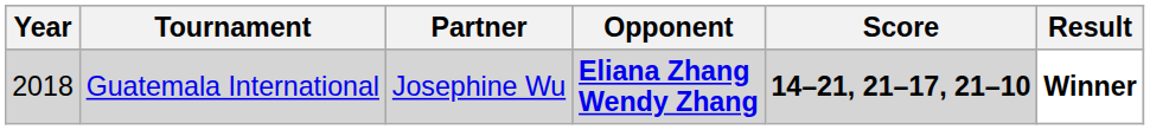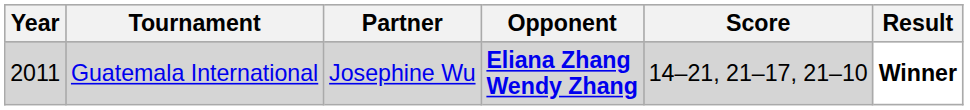 <table class="sortable wikitable" style="font-size: 90%;">
 <tr>
 <th>Year</th>
 <th>Tournament</th>
 <th>Partner</th>
 <th>Opponent</th>
 <th>Score</th>
 <th>Result</th>
 </tr>
 <tr style="background:#D5D5D5">
-<td align="center">2018</td>
+<td align="center">2011</td>
 <td align="left"><a href='#'>Guatemala International</a></td>
 <td align="left"> <a href='#'>Josephine Wu</a></td>
 <td align="left"><strong> <a href='#'>Eliana Zhang</a><br> <a href='#'>Wendy Zhang</a></strong></td>
-<td align="left"><strong>14–21, 21–17, 21–10</strong></td>
+<td align="left">14–21, 21–17, 21–10</td>
 <td style="text-align:left; background:white"> <strong>Winner</strong></td>
 </tr>
 </table>
